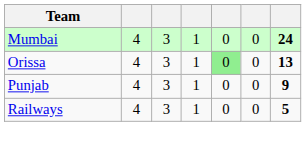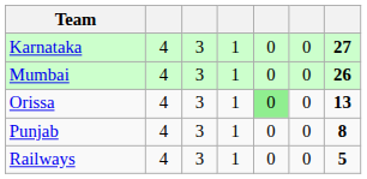 <table class="wikitable" style="text-align:center">
 <tr>
 <th style="width:120px">Team</th>
 <th style="width:25px"></th>
 <th style="width:25px"></th>
 <th style="width:25px"></th>
 <th style="width:25px"></th>
 <th style="width:25px"></th>
 <th style="width:25px"></th>
 </tr>
 <tr style="background:#cfc;">
+<td style="text-align:left"><a href='#'>Karnataka</a></td>
+<td>4</td>
+<td>3</td>
+<td>1</td>
+<td>0</td>
+<td>0</td>
+<td><strong>27</strong></td>
+</tr>
+<tr style="background:#cfc;">
 <td style="text-align:left"><a href='#'>Mumbai</a></td>
 <td>4</td>
 <td>3</td>
 <td>1</td>
 <td>0</td>
 <td>0</td>
-<td><strong>24</strong></td>
+<td><strong>26</strong></td>
 </tr>
 <tr>
 <td style="text-align:left"><a href='#'>Orissa</a></td>
 <td>4</td>
 <td>3</td>
 <td>1</td>
 <td style="background: lightgreen;">0</td>
 <td>0</td>
 <td><strong>13</strong></td>
 </tr>
 <tr>
 <td style="text-align:left"><a href='#'>Punjab</a></td>
 <td>4</td>
 <td>3</td>
 <td>1</td>
 <td>0</td>
 <td>0</td>
-<td><strong>9</strong></td>
+<td><strong>8</strong></td>
 </tr>
 <tr>
 <td style="text-align:left"><a href='#'>Railways</a></td>
 <td>4</td>
 <td>3</td>
 <td>1</td>
 <td>0</td>
 <td>0</td>
 <td><strong>5</strong></td>
 </tr>
 </table>
